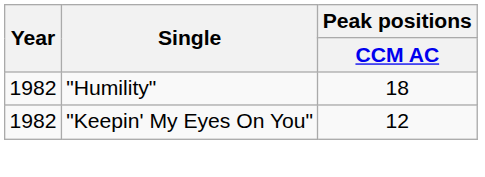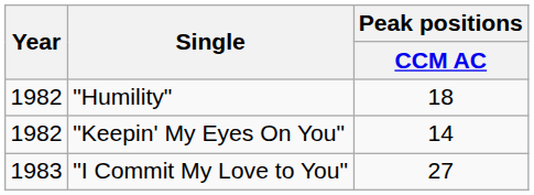 <table class="wikitable">
 <tr>
 <th rowspan="2">Year</th>
 <th rowspan="2">Single</th>
 <th colspan="1">Peak positions</th>
 </tr>
 <tr>
 <th><a href='#'>CCM AC</a></th>
 </tr>
 <tr>
 <td>1982</td>
 <td>"Humility"</td>
 <td align="center">18</td>
 </tr>
 <tr>
 <td>1982</td>
 <td>"Keepin' My Eyes On You"</td>
-<td align="center">12</td>
+<td align="center">14</td>
+</tr>
+<tr>
+<td>1983</td>
+<td>"I Commit My Love to You"</td>
+<td align="center">27</td>
 </tr>
 </table>
